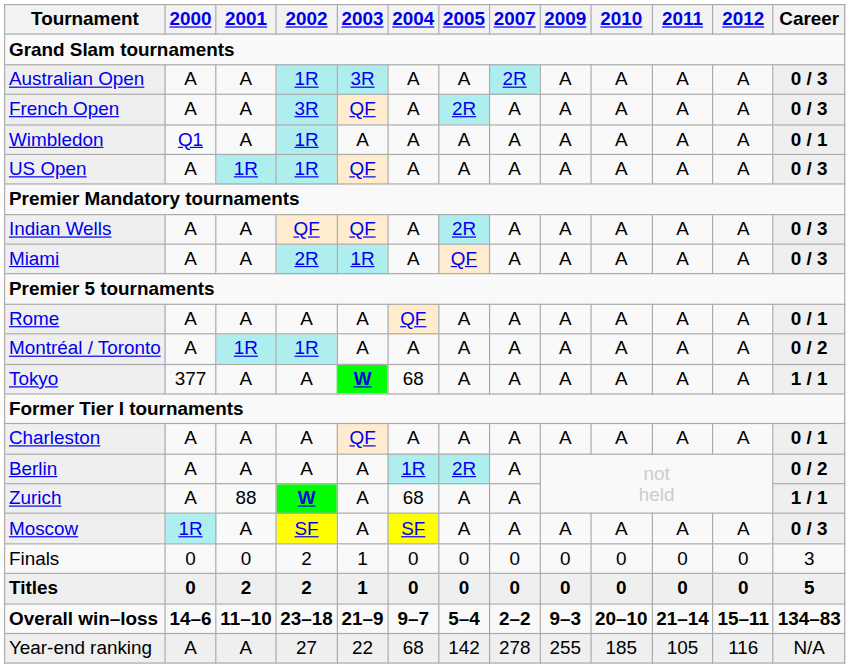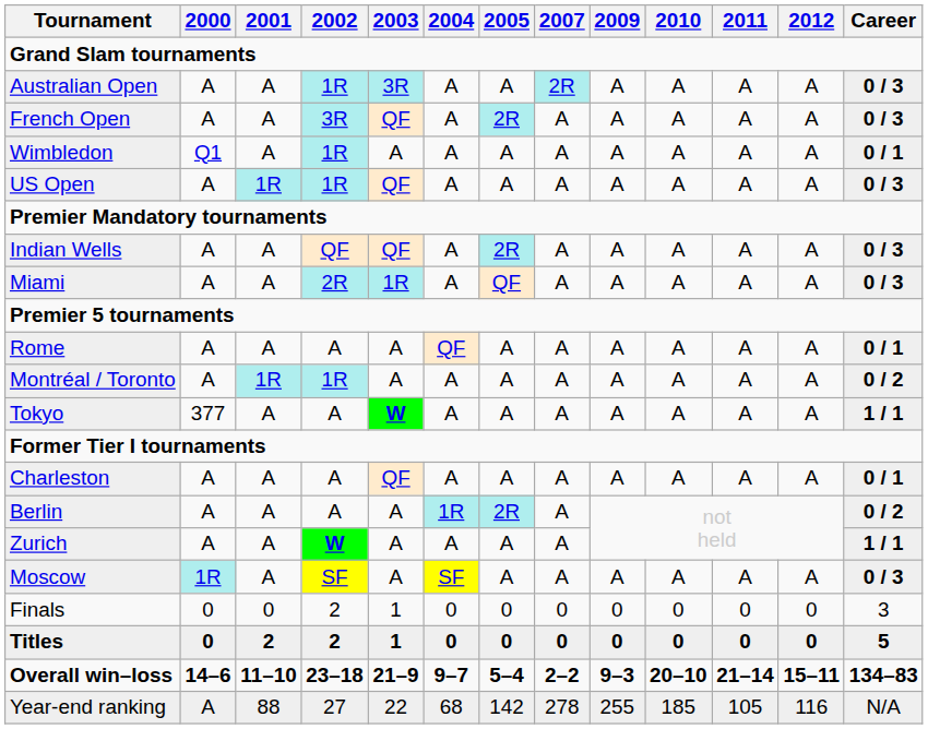 <table class="wikitable">
 <tr style="background:#efefef;">
 <th>Tournament</th>
 <th><a href='#'>2000</a></th>
 <th><a href='#'>2001</a></th>
 <th><a href='#'>2002</a></th>
 <th><a href='#'>2003</a></th>
 <th><a href='#'>2004</a></th>
 <th><a href='#'>2005</a></th>
 <th><a href='#'>2007</a></th>
 <th><a href='#'>2009</a></th>
 <th><a href='#'>2010</a></th>
 <th><a href='#'>2011</a></th>
 <th><a href='#'>2012</a></th>
 <th>Career</th>
 </tr>
 <tr>
 <td colspan="21"><strong>Grand Slam tournaments</strong></td>
 </tr>
 <tr>
 <td style="background:#EFEFEF;"><a href='#'>Australian Open</a></td>
 <td align=center>A</td>
 <td align=center>A</td>
 <td style="text-align:center; background:#afeeee;"><a href='#'>1R</a></td>
 <td style="text-align:center; background:#afeeee;"><a href='#'>3R</a></td>
 <td align=center>A</td>
 <td align=center>A</td>
 <td style="text-align:center; background:#afeeee;"><a href='#'>2R</a></td>
 <td align=center>A</td>
 <td align=center>A</td>
 <td align=center>A</td>
 <td align=center>A</td>
 <td style="text-align:center; background:#efefef;"><strong>0 / 3</strong></td>
 </tr>
 <tr>
 <td style="background:#EFEFEF;"><a href='#'>French Open</a></td>
 <td align=center>A</td>
 <td align=center>A</td>
 <td style="text-align:center; background:#afeeee;"><a href='#'>3R</a></td>
 <td style="text-align:center; background:#ffebcd;"><a href='#'>QF</a></td>
 <td align=center>A</td>
 <td style="text-align:center; background:#afeeee;"><a href='#'>2R</a></td>
 <td align=center>A</td>
 <td align=center>A</td>
 <td align=center>A</td>
 <td align=center>A</td>
 <td align=center>A</td>
 <td style="text-align:center; background:#efefef;"><strong>0 / 3</strong></td>
 </tr>
 <tr>
 <td style="background:#EFEFEF;"><a href='#'>Wimbledon</a></td>
 <td align=center><a href='#'>Q1</a></td>
 <td align=center>A</td>
 <td style="text-align:center; background:#afeeee;"><a href='#'>1R</a></td>
 <td align=center>A</td>
 <td align=center>A</td>
 <td align=center>A</td>
 <td align=center>A</td>
 <td align=center>A</td>
 <td align=center>A</td>
 <td align=center>A</td>
 <td align=center>A</td>
 <td style="text-align:center; background:#efefef;"><strong>0 / 1</strong></td>
 </tr>
 <tr>
 <td style="background:#EFEFEF;"><a href='#'>US Open</a></td>
 <td align=center>A</td>
 <td style="text-align:center; background:#afeeee;"><a href='#'>1R</a></td>
 <td style="text-align:center; background:#afeeee;"><a href='#'>1R</a></td>
 <td style="text-align:center; background:#ffebcd;"><a href='#'>QF</a></td>
 <td align=center>A</td>
 <td align=center>A</td>
 <td align=center>A</td>
 <td align=center>A</td>
 <td align=center>A</td>
 <td align=center>A</td>
 <td align=center>A</td>
 <td style="text-align:center; background:#efefef;"><strong>0 / 3</strong></td>
 </tr>
 <tr>
 <td colspan="18"><strong>Premier Mandatory tournaments</strong></td>
 </tr>
 <tr>
 <td style="background:#EFEFEF;"><a href='#'>Indian Wells</a></td>
 <td align=center>A</td>
 <td align=center>A</td>
 <td style="text-align:center; background:#ffebcd;"><a href='#'>QF</a></td>
 <td style="text-align:center; background:#ffebcd;"><a href='#'>QF</a></td>
 <td align=center>A</td>
 <td style="text-align:center; background:#afeeee;"><a href='#'>2R</a></td>
 <td align=center>A</td>
 <td align=center>A</td>
 <td align=center>A</td>
 <td align=center>A</td>
 <td align=center>A</td>
 <td style="text-align:center; background:#efefef;"><strong>0 / 3</strong></td>
 </tr>
 <tr>
 <td style="background:#EFEFEF;"><a href='#'>Miami</a></td>
 <td align=center>A</td>
 <td align=center>A</td>
 <td style="text-align:center; background:#afeeee;"><a href='#'>2R</a></td>
 <td style="text-align:center; background:#afeeee;"><a href='#'>1R</a></td>
 <td align=center>A</td>
 <td style="text-align:center; background:#ffebcd;"><a href='#'>QF</a></td>
 <td align=center>A</td>
 <td align=center>A</td>
 <td align=center>A</td>
 <td align=center>A</td>
 <td align=center>A</td>
 <td style="text-align:center; background:#efefef;"><strong>0 / 3</strong></td>
 </tr>
 <tr>
 <td colspan="18"><strong>Premier 5 tournaments</strong></td>
 </tr>
 <tr>
 <td style="background:#EFEFEF;"><a href='#'>Rome</a></td>
 <td align=center>A</td>
 <td align=center>A</td>
 <td align=center>A</td>
 <td align=center>A</td>
 <td style="text-align:center; background:#ffebcd;"><a href='#'>QF</a></td>
 <td align=center>A</td>
 <td align=center>A</td>
 <td align=center>A</td>
 <td align=center>A</td>
 <td align=center>A</td>
 <td align=center>A</td>
 <td style="text-align:center; background:#efefef;"><strong>0 / 1</strong></td>
 </tr>
 <tr>
 <td style="background:#EFEFEF;"><a href='#'>Montréal / Toronto</a></td>
 <td align=center>A</td>
 <td style="text-align:center; background:#afeeee;"><a href='#'>1R</a></td>
 <td style="text-align:center; background:#afeeee;"><a href='#'>1R</a></td>
 <td align=center>A</td>
 <td align=center>A</td>
 <td align=center>A</td>
 <td align=center>A</td>
 <td align=center>A</td>
 <td align=center>A</td>
 <td align=center>A</td>
 <td align=center>A</td>
 <td style="text-align:center; background:#efefef;"><strong>0 / 2</strong></td>
 </tr>
 <tr>
 <td style="background:#EFEFEF;"><a href='#'>Tokyo</a></td>
 <td style="text-align:center;">377</td>
 <td align=center>A</td>
 <td align=center>A</td>
 <td style="text-align:center; background:#0f0;"><strong><a href='#'>W</a></strong></td>
-<td style="text-align:center;">68</td>
+<td align=center>A</td>
 <td align=center>A</td>
 <td align=center>A</td>
 <td align=center>A</td>
 <td align=center>A</td>
 <td align=center>A</td>
 <td align=center>A</td>
 <td style="text-align:center; background:#efefef;"><strong>1 / 1</strong></td>
 </tr>
 <tr>
 <td colspan="20"><strong>Former Tier I tournaments</strong></td>
 </tr>
 <tr>
 <td style="background:#EFEFEF;"><a href='#'>Charleston</a></td>
 <td style="text-align:center;">A</td>
 <td style="text-align:center;">A</td>
 <td style="text-align:center;">A</td>
 <td style="text-align:center; background:#ffebcd;"><a href='#'>QF</a></td>
 <td style="text-align:center;">A</td>
 <td style="text-align:center;">A</td>
 <td style="text-align:center;">A</td>
 <td style="text-align:center;">A</td>
 <td style="text-align:center;">A</td>
 <td style="text-align:center;">A</td>
 <td align=center>A</td>
 <td style="text-align:center; background:#efefef;"><strong>0 / 1</strong></td>
 </tr>
 <tr>
 <td style="background:#EFEFEF;"><a href='#'>Berlin</a></td>
 <td style="text-align:center;">A</td>
 <td style="text-align:center;">A</td>
 <td style="text-align:center;">A</td>
 <td style="text-align:center;">A</td>
 <td style="text-align:center; background:#afeeee;"><a href='#'>1R</a></td>
 <td style="text-align:center; background:#afeeee;"><a href='#'>2R</a></td>
 <td style="text-align:center;">A</td>
 <td rowspan="2" colspan="4" style="text-align:center; color:#ccc;">not<br>held</td>
 <td style="text-align:center; background:#efefef;"><strong>0 / 2</strong></td>
 </tr>
 <tr>
 <td style="background:#EFEFEF;"><a href='#'>Zurich</a></td>
 <td style="text-align:center;">A</td>
-<td style="text-align:center;">88</td>
+<td style="text-align:center;">A</td>
 <td style="text-align:center; background:#0f0;"><strong><a href='#'>W</a></strong></td>
 <td style="text-align:center;">A</td>
-<td style="text-align:center;">68</td>
+<td style="text-align:center;">A</td>
 <td style="text-align:center;">A</td>
 <td style="text-align:center;">A</td>
 <td style="text-align:center; background:#efefef;"><strong>1 / 1</strong></td>
 </tr>
 <tr>
 <td style="background:#EFEFEF;"><a href='#'>Moscow</a></td>
 <td style="text-align:center; background:#afeeee;"><a href='#'>1R</a></td>
 <td style="text-align:center;">A</td>
 <td style="text-align:center; background:yellow;"><a href='#'>SF</a></td>
 <td style="text-align:center;">A</td>
 <td style="text-align:center; background:yellow;"><a href='#'>SF</a></td>
 <td style="text-align:center;">A</td>
 <td style="text-align:center;">A</td>
 <td style="text-align:center;">A</td>
 <td style="text-align:center;">A</td>
 <td style="text-align:center;">A</td>
 <td style="text-align:center;">A</td>
 <td style="text-align:center; background:#efefef;"><strong>0 / 3</strong></td>
 </tr>
 <tr>
 <td>Finals</td>
 <td style="text-align:center;">0</td>
 <td style="text-align:center;">0</td>
 <td style="text-align:center;">2</td>
 <td style="text-align:center;">1</td>
 <td style="text-align:center;">0</td>
 <td style="text-align:center;">0</td>
 <td style="text-align:center;">0</td>
 <td style="text-align:center;">0</td>
 <td style="text-align:center;">0</td>
 <td style="text-align:center;">0</td>
 <td style="text-align:center;">0</td>
 <td style="text-align:center;">3</td>
 </tr>
 <tr style="background:#efefef;">
 <td><strong>Titles</strong></td>
 <td style="text-align:center;"><strong>0</strong></td>
 <td style="text-align:center;"><strong>2</strong></td>
 <td style="text-align:center;"><strong>2</strong></td>
 <td style="text-align:center;"><strong>1</strong></td>
 <td style="text-align:center;"><strong>0</strong></td>
 <td style="text-align:center;"><strong>0</strong></td>
 <td style="text-align:center;"><strong>0</strong></td>
 <td style="text-align:center;"><strong>0</strong></td>
 <td style="text-align:center;"><strong>0</strong></td>
 <td style="text-align:center;"><strong>0</strong></td>
 <td style="text-align:center;"><strong>0</strong></td>
 <td style="text-align:center;"><strong>5</strong></td>
 </tr>
 <tr>
 <td><strong>Overall win–loss</strong></td>
 <td style="text-align:center;"><strong>14–6</strong></td>
 <td style="text-align:center;"><strong>11–10</strong></td>
 <td style="text-align:center;"><strong>23–18</strong></td>
 <td style="text-align:center;"><strong>21–9</strong></td>
 <td style="text-align:center;"><strong>9–7</strong></td>
 <td style="text-align:center;"><strong>5–4</strong></td>
 <td style="text-align:center;"><strong>2–2</strong></td>
 <td style="text-align:center;"><strong>9–3</strong></td>
 <td style="text-align:center;"><strong>20–10</strong></td>
 <td style="text-align:center;"><strong>21–14</strong></td>
 <td style="text-align:center;"><strong>15–11</strong></td>
 <td style="text-align:center;"><strong>134–83</strong></td>
 </tr>
 <tr style="background:#efefef;">
 <td>Year-end ranking</td>
 <td align=center>A</td>
-<td style="text-align:center;">A</td>
+<td style="text-align:center;">88</td>
 <td style="text-align:center;">27</td>
 <td style="text-align:center;">22</td>
 <td style="text-align:center;">68</td>
 <td style="text-align:center;">142</td>
 <td style="text-align:center;">278</td>
 <td style="text-align:center;">255</td>
 <td style="text-align:center;">185</td>
 <td style="text-align:center;">105</td>
 <td style="text-align:center;">116</td>
 <td style="text-align:center;">N/A</td>
 </tr>
 </table>
